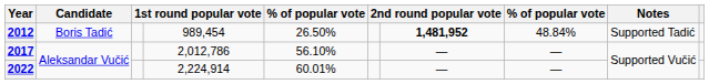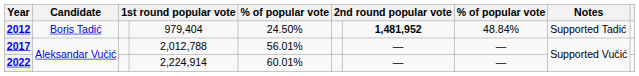 <table class="wikitable" style="text-align:center">
 <tr>
 <th>Year</th>
 <th>Candidate</th>
 <th colspan="2">1st round popular vote</th>
 <th>% of popular vote</th>
 <th colspan="2">2nd round popular vote</th>
 <th>% of popular vote</th>
 <th>Notes</th>
 <th></th>
 </tr>
 <tr>
 <th><a href='#'>2012</a></th>
 <td><a href='#'>Boris Tadić</a></td>
 <td></td>
-<td>989,454</td>
-<td>26.50%</td>
+<td>979,404</td>
+<td>24.50%</td>
 <td></td>
 <td><strong>1,481,952</strong></td>
 <td>48.84%</td>
 <td style="text-align: left">Supported Tadić</td>
 <td></td>
 </tr>
 <tr>
 <th><a href='#'>2017</a></th>
 <td rowspan="2"><a href='#'>Aleksandar Vučić</a></td>
 <td></td>
-<td>2,012,786</td>
-<td>56.10%</td>
+<td>2,012,788</td>
+<td>56.01%</td>
 <td></td>
 <td><em>—</em></td>
 <td><em>—</em></td>
 <td rowspan="2" style="text-align: left">Supported Vučić</td>
 <td></td>
 </tr>
 <tr>
 <th><a href='#'>2022</a></th>
 <td></td>
 <td>2,224,914</td>
 <td>60.01%</td>
 <td></td>
 <td><em>—</em></td>
 <td><em>—</em></td>
 <td></td>
 </tr>
 </table>
